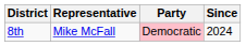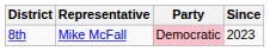 <table class="wikitable">
 <tr>
 <th>District</th>
 <th>Representative</th>
 <th>Party</th>
 <th>Since</th>
 </tr>
 <tr>
 <td><a href='#'>8th</a></td>
 <td><a href='#'>Mike McFall</a></td>
 <td style="background: pink;">Democratic</td>
-<td>2024</td>
+<td>2023</td>
 </tr>
 </table>
